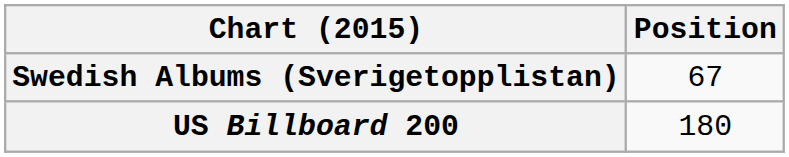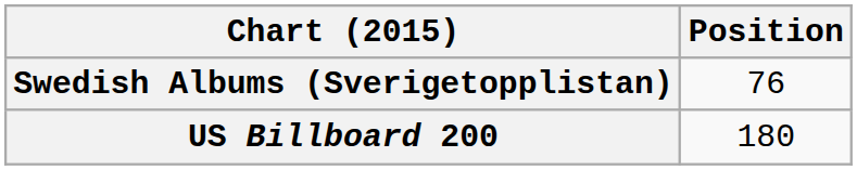 <table class="wikitable sortable plainrowheaders" style="text-align:center">
 <tr>
 <th>Chart (2015)</th>
 <th>Position</th>
 </tr>
 <tr>
 <th scope="row">Swedish Albums (Sverigetopplistan)</th>
-<td>67</td>
+<td>76</td>
 </tr>
 <tr>
 <th scope="row">US <em>Billboard</em> 200</th>
 <td>180</td>
 </tr>
 </table>
